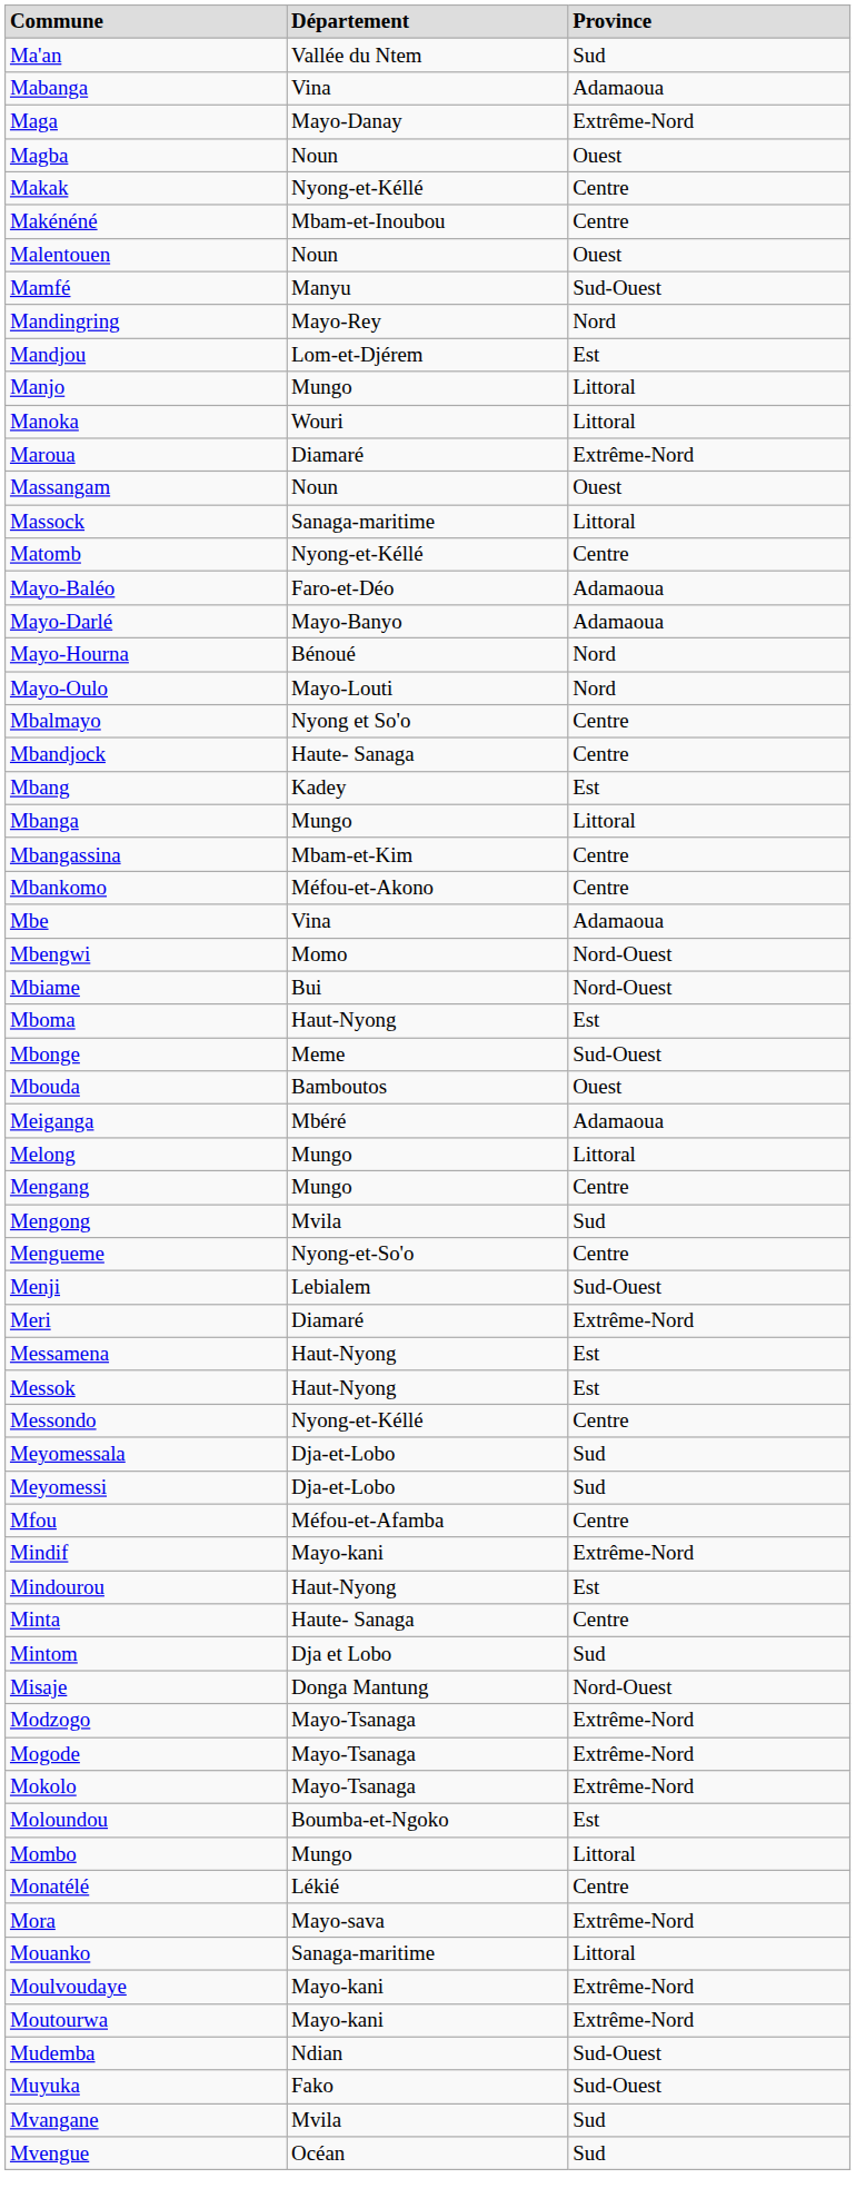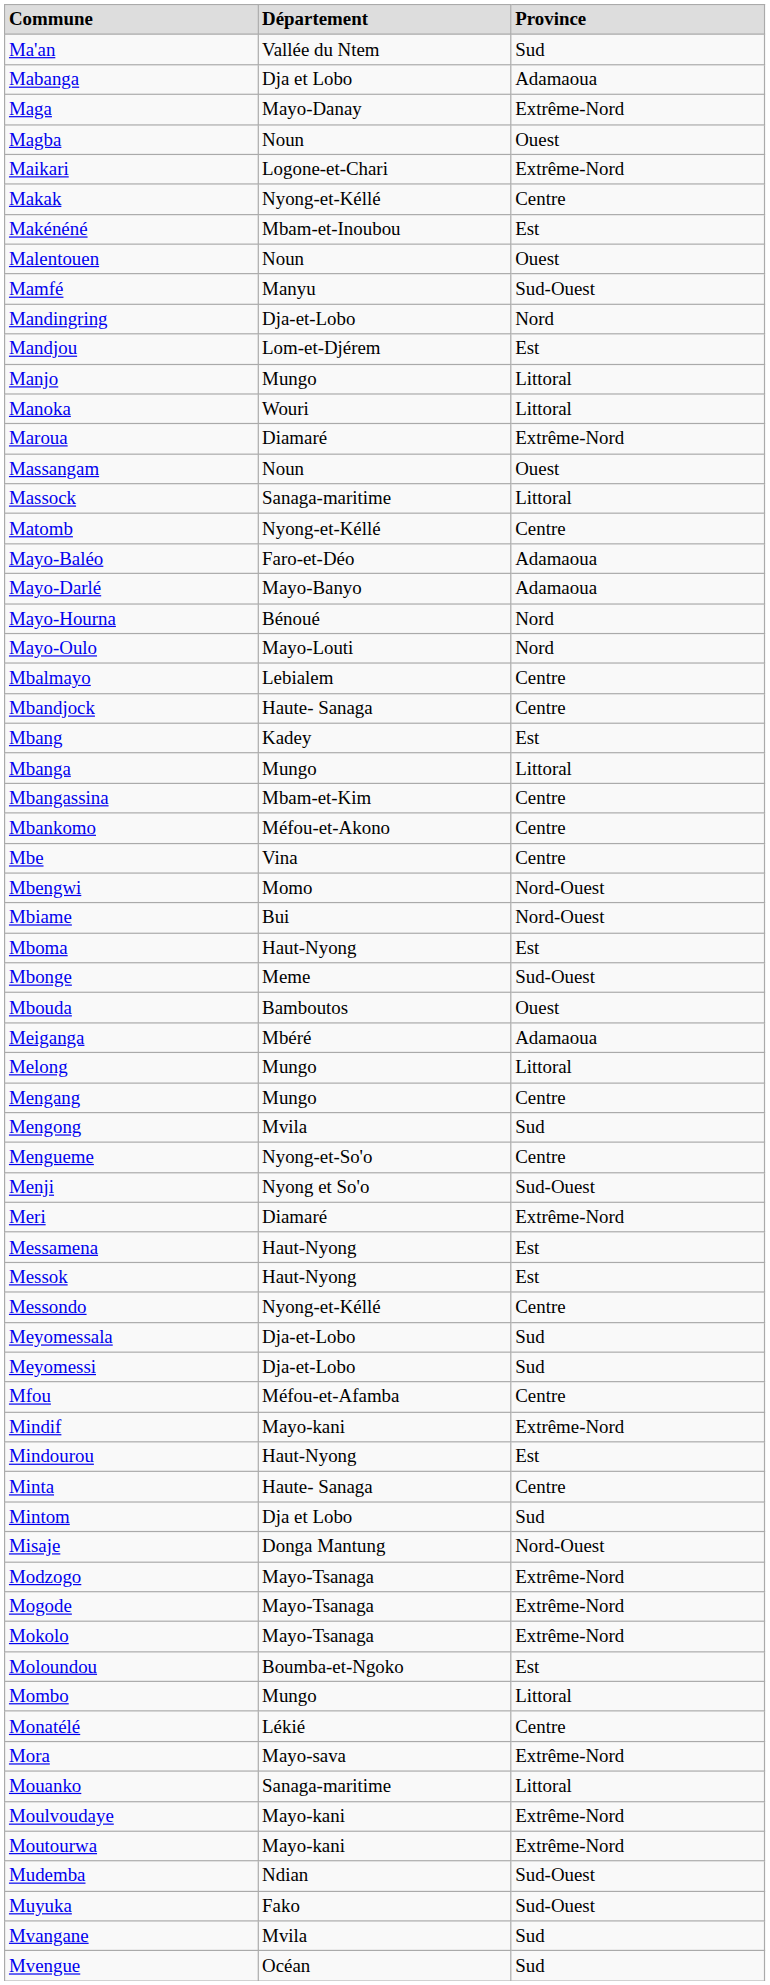 <table class="wikitable" width=51%>
 <tr bgcolor= "#DDDDDD">
 <td width=17%><strong>Commune</strong></td>
 <td width=17%><strong>Département</strong></td>
 <td width=17%><strong>Province</strong></td>
 </tr>
 <tr>
 <td><a href='#'>Ma'an</a></td>
 <td>Vallée du Ntem</td>
 <td>Sud</td>
 </tr>
 <tr>
 <td><a href='#'>Mabanga</a></td>
-<td>Vina</td>
+<td>Dja et Lobo</td>
 <td>Adamaoua</td>
 </tr>
 <tr>
 <td><a href='#'>Maga</a></td>
 <td>Mayo-Danay</td>
 <td>Extrême-Nord</td>
 </tr>
 <tr>
 <td><a href='#'>Magba</a></td>
 <td>Noun</td>
 <td>Ouest</td>
 </tr>
 <tr>
+<td><a href='#'>Maikari</a></td>
+<td>Logone-et-Chari</td>
+<td>Extrême-Nord</td>
+</tr>
+<tr>
 <td><a href='#'>Makak</a></td>
 <td>Nyong-et-Kéllé</td>
 <td>Centre</td>
 </tr>
 <tr>
 <td><a href='#'>Makénéné</a></td>
 <td>Mbam-et-Inoubou</td>
-<td>Centre</td>
+<td>Est</td>
 </tr>
 <tr>
 <td><a href='#'>Malentouen</a></td>
 <td>Noun</td>
 <td>Ouest</td>
 </tr>
 <tr>
 <td><a href='#'>Mamfé</a></td>
 <td>Manyu</td>
 <td>Sud-Ouest</td>
 </tr>
 <tr>
 <td><a href='#'>Mandingring</a></td>
-<td>Mayo-Rey</td>
+<td>Dja-et-Lobo</td>
 <td>Nord</td>
 </tr>
 <tr>
 <td><a href='#'>Mandjou</a></td>
 <td>Lom-et-Djérem</td>
 <td>Est</td>
 </tr>
 <tr>
 <td><a href='#'>Manjo</a></td>
 <td>Mungo</td>
 <td>Littoral</td>
 </tr>
 <tr>
 <td><a href='#'>Manoka</a></td>
 <td>Wouri</td>
 <td>Littoral</td>
 </tr>
 <tr>
 <td><a href='#'>Maroua</a></td>
 <td>Diamaré</td>
 <td>Extrême-Nord</td>
 </tr>
 <tr>
 <td><a href='#'>Massangam</a></td>
 <td>Noun</td>
 <td>Ouest</td>
 </tr>
 <tr>
 <td><a href='#'>Massock</a></td>
 <td>Sanaga-maritime</td>
 <td>Littoral</td>
 </tr>
 <tr>
 <td><a href='#'>Matomb</a></td>
 <td>Nyong-et-Kéllé</td>
 <td>Centre</td>
 </tr>
 <tr>
 <td><a href='#'>Mayo-Baléo</a></td>
 <td>Faro-et-Déo</td>
 <td>Adamaoua</td>
 </tr>
 <tr>
 <td><a href='#'>Mayo-Darlé</a></td>
 <td>Mayo-Banyo</td>
 <td>Adamaoua</td>
 </tr>
 <tr>
 <td><a href='#'>Mayo-Hourna</a></td>
 <td>Bénoué</td>
 <td>Nord</td>
 </tr>
 <tr>
 <td><a href='#'>Mayo-Oulo</a></td>
 <td>Mayo-Louti</td>
 <td>Nord</td>
 </tr>
 <tr>
 <td><a href='#'>Mbalmayo</a></td>
-<td>Nyong et So'o</td>
+<td>Lebialem</td>
 <td>Centre</td>
 </tr>
 <tr>
 <td><a href='#'>Mbandjock</a></td>
 <td>Haute- Sanaga</td>
 <td>Centre</td>
 </tr>
 <tr>
 <td><a href='#'>Mbang</a></td>
 <td>Kadey</td>
 <td>Est</td>
 </tr>
 <tr>
 <td><a href='#'>Mbanga</a></td>
 <td>Mungo</td>
 <td>Littoral</td>
 </tr>
 <tr>
 <td><a href='#'>Mbangassina</a></td>
 <td>Mbam-et-Kim</td>
 <td>Centre</td>
 </tr>
 <tr>
 <td><a href='#'>Mbankomo</a></td>
 <td>Méfou-et-Akono</td>
 <td>Centre</td>
 </tr>
 <tr>
 <td><a href='#'>Mbe</a></td>
 <td>Vina</td>
-<td>Adamaoua</td>
+<td>Centre</td>
 </tr>
 <tr>
 <td><a href='#'>Mbengwi</a></td>
 <td>Momo</td>
 <td>Nord-Ouest</td>
 </tr>
 <tr>
 <td><a href='#'>Mbiame</a></td>
 <td>Bui</td>
 <td>Nord-Ouest</td>
 </tr>
 <tr>
 <td><a href='#'>Mboma</a></td>
 <td>Haut-Nyong</td>
 <td>Est</td>
 </tr>
 <tr>
 <td><a href='#'>Mbonge</a></td>
 <td>Meme</td>
 <td>Sud-Ouest</td>
 </tr>
 <tr>
 <td><a href='#'>Mbouda</a></td>
 <td>Bamboutos</td>
 <td>Ouest</td>
 </tr>
 <tr>
 <td><a href='#'>Meiganga</a></td>
 <td>Mbéré</td>
 <td>Adamaoua</td>
 </tr>
 <tr>
 <td><a href='#'>Melong</a></td>
 <td>Mungo</td>
 <td>Littoral</td>
 </tr>
 <tr>
 <td><a href='#'>Mengang</a></td>
 <td>Mungo</td>
 <td>Centre</td>
 </tr>
 <tr>
 <td><a href='#'>Mengong</a></td>
 <td>Mvila</td>
 <td>Sud</td>
 </tr>
 <tr>
 <td><a href='#'>Mengueme</a></td>
 <td>Nyong-et-So'o</td>
 <td>Centre</td>
 </tr>
 <tr>
 <td><a href='#'>Menji</a></td>
-<td>Lebialem</td>
+<td>Nyong et So'o</td>
 <td>Sud-Ouest</td>
 </tr>
 <tr>
 <td><a href='#'>Meri</a></td>
 <td>Diamaré</td>
 <td>Extrême-Nord</td>
 </tr>
 <tr>
 <td><a href='#'>Messamena</a></td>
 <td>Haut-Nyong</td>
 <td>Est</td>
 </tr>
 <tr>
 <td><a href='#'>Messok</a></td>
 <td>Haut-Nyong</td>
 <td>Est</td>
 </tr>
 <tr>
 <td><a href='#'>Messondo</a></td>
 <td>Nyong-et-Kéllé</td>
 <td>Centre</td>
 </tr>
 <tr>
 <td><a href='#'>Meyomessala</a></td>
 <td>Dja-et-Lobo</td>
 <td>Sud</td>
 </tr>
 <tr>
 <td><a href='#'>Meyomessi</a></td>
 <td>Dja-et-Lobo</td>
 <td>Sud</td>
 </tr>
 <tr>
 <td><a href='#'>Mfou</a></td>
 <td>Méfou-et-Afamba</td>
 <td>Centre</td>
 </tr>
 <tr>
 <td><a href='#'>Mindif</a></td>
 <td>Mayo-kani</td>
 <td>Extrême-Nord</td>
 </tr>
 <tr>
 <td><a href='#'>Mindourou</a></td>
 <td>Haut-Nyong</td>
 <td>Est</td>
 </tr>
 <tr>
 <td><a href='#'>Minta</a></td>
 <td>Haute- Sanaga</td>
 <td>Centre</td>
 </tr>
 <tr>
 <td><a href='#'>Mintom</a></td>
 <td>Dja et Lobo</td>
 <td>Sud</td>
 </tr>
 <tr>
 <td><a href='#'>Misaje</a></td>
 <td>Donga Mantung</td>
 <td>Nord-Ouest</td>
 </tr>
 <tr>
 <td><a href='#'>Modzogo</a></td>
 <td>Mayo-Tsanaga</td>
 <td>Extrême-Nord</td>
 </tr>
 <tr>
 <td><a href='#'>Mogode</a></td>
 <td>Mayo-Tsanaga</td>
 <td>Extrême-Nord</td>
 </tr>
 <tr>
 <td><a href='#'>Mokolo</a></td>
 <td>Mayo-Tsanaga</td>
 <td>Extrême-Nord</td>
 </tr>
 <tr>
 <td><a href='#'>Moloundou</a></td>
 <td>Boumba-et-Ngoko</td>
 <td>Est</td>
 </tr>
 <tr>
 <td><a href='#'>Mombo</a></td>
 <td>Mungo</td>
 <td>Littoral</td>
 </tr>
 <tr>
 <td><a href='#'>Monatélé</a></td>
 <td>Lékié</td>
 <td>Centre</td>
 </tr>
 <tr>
 <td><a href='#'>Mora</a></td>
 <td>Mayo-sava</td>
 <td>Extrême-Nord</td>
 </tr>
 <tr>
 <td><a href='#'>Mouanko</a></td>
 <td>Sanaga-maritime</td>
 <td>Littoral</td>
 </tr>
 <tr>
 <td><a href='#'>Moulvoudaye</a></td>
 <td>Mayo-kani</td>
 <td>Extrême-Nord</td>
 </tr>
 <tr>
 <td><a href='#'>Moutourwa</a></td>
 <td>Mayo-kani</td>
 <td>Extrême-Nord</td>
 </tr>
 <tr>
 <td><a href='#'>Mudemba</a></td>
 <td>Ndian</td>
 <td>Sud-Ouest</td>
 </tr>
 <tr>
 <td><a href='#'>Muyuka</a></td>
 <td>Fako</td>
 <td>Sud-Ouest</td>
 </tr>
 <tr>
 <td><a href='#'>Mvangane</a></td>
 <td>Mvila</td>
 <td>Sud</td>
 </tr>
 <tr>
 <td><a href='#'>Mvengue</a></td>
 <td>Océan</td>
 <td>Sud</td>
 </tr>
 </table>
